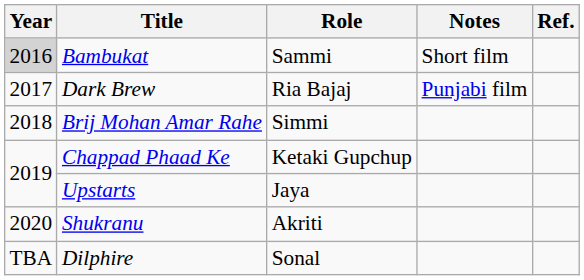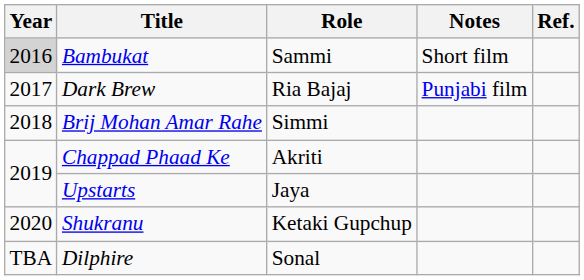 <table class="wikitable sortable">
 <tr>
 <th>Year</th>
 <th>Title</th>
 <th>Role</th>
 <th>Notes</th>
 <th>Ref.</th>
 </tr>
 <tr>
 <td style="background: lightgrey;">2016</td>
 <td><em><a href='#'>Bambukat</a></em></td>
 <td>Sammi</td>
 <td>Short film</td>
 <td></td>
 </tr>
 <tr>
 <td>2017</td>
 <td><em>Dark Brew</em></td>
 <td>Ria Bajaj</td>
 <td><a href='#'>Punjabi</a> film</td>
 <td></td>
 </tr>
 <tr>
 <td>2018</td>
 <td><em><a href='#'>Brij Mohan Amar Rahe</a></em></td>
 <td>Simmi</td>
 <td></td>
 <td></td>
 </tr>
 <tr>
 <td rowspan="2">2019</td>
 <td><em><a href='#'>Chappad Phaad Ke</a></em></td>
-<td>Ketaki Gupchup</td>
+<td>Akriti</td>
 <td></td>
 <td></td>
 </tr>
 <tr>
 <td><em><a href='#'>Upstarts</a></em></td>
 <td>Jaya</td>
 <td></td>
 <td></td>
 </tr>
 <tr>
 <td>2020</td>
 <td><em><a href='#'>Shukranu</a></em></td>
-<td>Akriti</td>
+<td>Ketaki Gupchup</td>
 <td></td>
 <td></td>
 </tr>
 <tr>
 <td>TBA</td>
 <td><em>Dilphire</em></td>
 <td>Sonal</td>
 <td></td>
 <td></td>
 </tr>
 </table>
